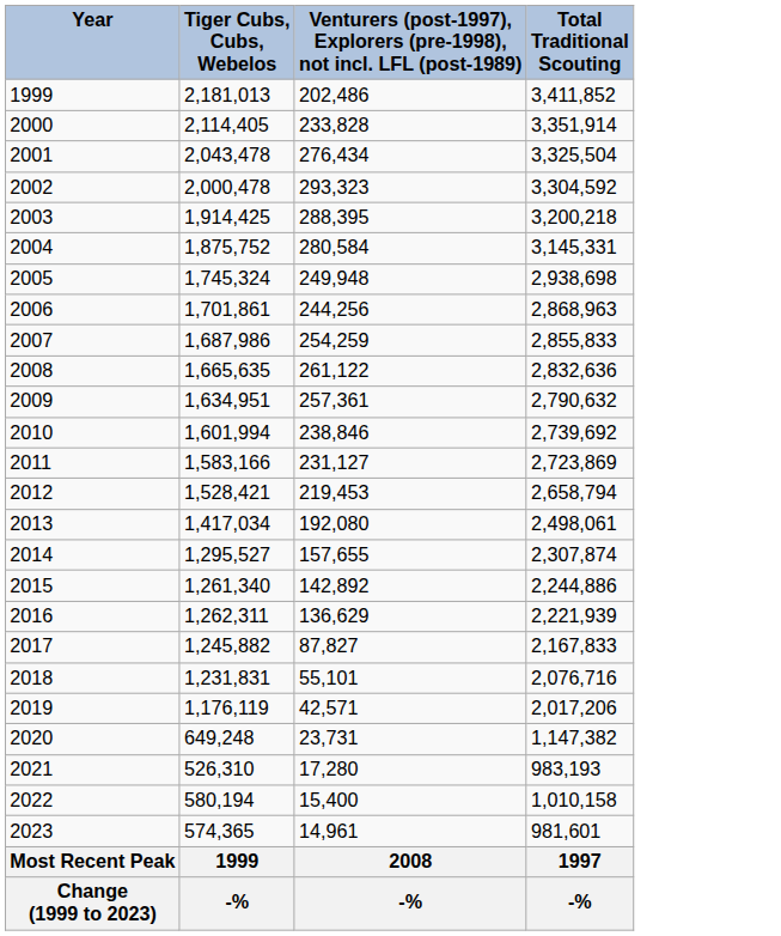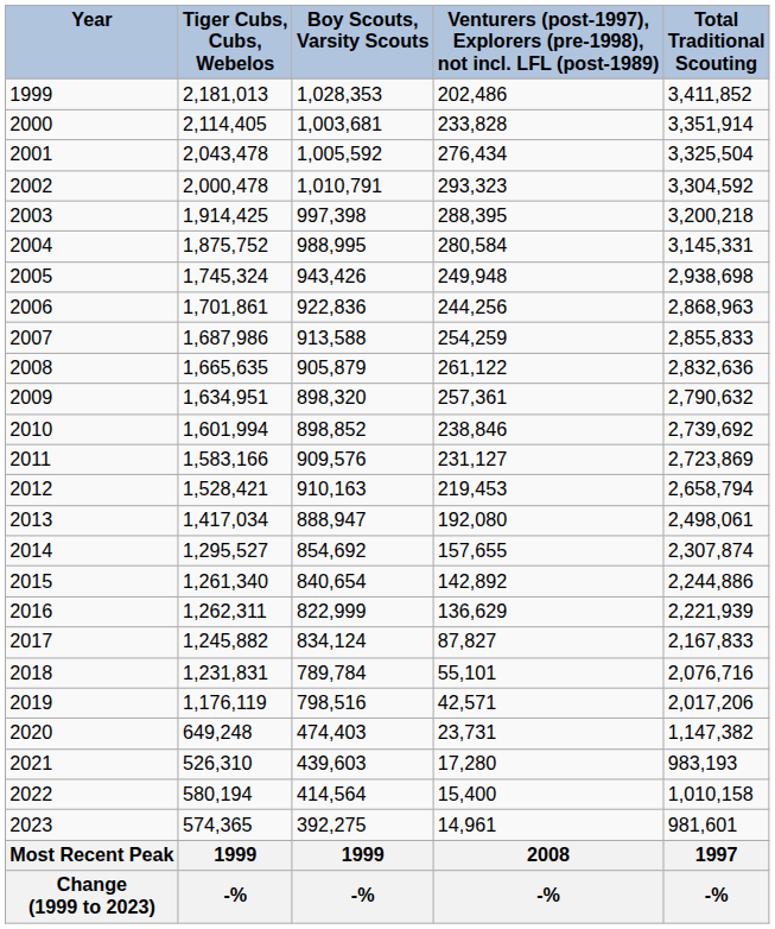 <table class="wikitable">
 <tr>
 <th style="background: lightsteelblue; text-align: center; vertical-align: top;">Year</th>
 <th style="background: lightsteelblue; text-align: center; vertical-align: top;">Tiger Cubs,<br> Cubs,<br> Webelos</th>
+<th style="background: lightsteelblue; text-align: center; vertical-align: top;">Boy Scouts,<br>Varsity Scouts</th>
 <th style="background: lightsteelblue; text-align: center; vertical-align: top;">Venturers (post-1997), <br>Explorers (pre-1998), <br>not incl. LFL (post-1989)</th>
 <th style="background: lightsteelblue; text-align: center; vertical-align: top;">Total<br>Traditional<br>Scouting</th>
 </tr>
 <tr>
 <td>1999</td>
 <td>2,181,013</td>
+<td>1,028,353</td>
 <td>202,486</td>
 <td>3,411,852</td>
 </tr>
 <tr>
 <td>2000</td>
 <td>2,114,405</td>
+<td>1,003,681</td>
 <td>233,828</td>
 <td>3,351,914</td>
 </tr>
 <tr>
 <td>2001</td>
 <td>2,043,478</td>
+<td>1,005,592</td>
 <td>276,434</td>
 <td>3,325,504</td>
 </tr>
 <tr>
 <td>2002</td>
 <td>2,000,478</td>
+<td>1,010,791</td>
 <td>293,323</td>
 <td>3,304,592</td>
 </tr>
 <tr>
 <td>2003</td>
 <td>1,914,425</td>
+<td>997,398</td>
 <td>288,395</td>
 <td>3,200,218</td>
 </tr>
 <tr>
 <td>2004</td>
 <td>1,875,752</td>
+<td>988,995</td>
 <td>280,584</td>
 <td>3,145,331</td>
 </tr>
 <tr>
 <td>2005</td>
 <td>1,745,324</td>
+<td>943,426</td>
 <td>249,948</td>
 <td>2,938,698</td>
 </tr>
 <tr>
 <td>2006</td>
 <td>1,701,861</td>
+<td>922,836</td>
 <td>244,256</td>
 <td>2,868,963</td>
 </tr>
 <tr>
 <td>2007</td>
 <td>1,687,986</td>
+<td>913,588</td>
 <td>254,259</td>
 <td>2,855,833</td>
 </tr>
 <tr>
 <td>2008</td>
 <td>1,665,635</td>
+<td>905,879</td>
 <td>261,122</td>
 <td>2,832,636</td>
 </tr>
 <tr>
 <td>2009</td>
 <td>1,634,951</td>
+<td>898,320</td>
 <td>257,361</td>
 <td>2,790,632</td>
 </tr>
 <tr>
 <td>2010</td>
 <td>1,601,994</td>
+<td>898,852</td>
 <td>238,846</td>
 <td>2,739,692</td>
 </tr>
 <tr>
 <td>2011</td>
 <td>1,583,166</td>
+<td>909,576</td>
 <td>231,127</td>
 <td>2,723,869</td>
 </tr>
 <tr>
 <td>2012</td>
 <td>1,528,421</td>
+<td>910,163</td>
 <td>219,453</td>
 <td>2,658,794</td>
 </tr>
 <tr>
 <td>2013</td>
 <td>1,417,034</td>
+<td>888,947</td>
 <td>192,080</td>
 <td>2,498,061</td>
 </tr>
 <tr>
 <td>2014</td>
 <td>1,295,527</td>
+<td>854,692</td>
 <td>157,655</td>
 <td>2,307,874</td>
 </tr>
 <tr>
 <td>2015</td>
 <td>1,261,340</td>
+<td>840,654</td>
 <td>142,892</td>
 <td>2,244,886</td>
 </tr>
 <tr>
 <td>2016</td>
 <td>1,262,311</td>
+<td>822,999</td>
 <td>136,629</td>
 <td>2,221,939</td>
 </tr>
 <tr>
 <td>2017</td>
 <td>1,245,882</td>
+<td>834,124</td>
 <td>87,827</td>
 <td>2,167,833</td>
 </tr>
 <tr>
 <td>2018</td>
 <td>1,231,831</td>
+<td>789,784</td>
 <td>55,101</td>
 <td>2,076,716</td>
 </tr>
 <tr>
 <td>2019</td>
 <td>1,176,119</td>
+<td>798,516</td>
 <td>42,571</td>
 <td>2,017,206</td>
 </tr>
 <tr>
 <td>2020</td>
 <td>649,248</td>
+<td>474,403</td>
 <td>23,731</td>
 <td>1,147,382</td>
 </tr>
 <tr>
 <td>2021</td>
 <td>526,310</td>
+<td>439,603</td>
 <td>17,280</td>
 <td>983,193</td>
 </tr>
 <tr>
 <td>2022</td>
 <td>580,194</td>
+<td>414,564</td>
 <td>15,400</td>
 <td>1,010,158</td>
 </tr>
 <tr>
 <td>2023</td>
 <td>574,365</td>
+<td>392,275</td>
 <td>14,961</td>
 <td>981,601</td>
 </tr>
 <tr>
 <th scope=row>Most Recent Peak</th>
+<th scope=row>1999</th>
 <th scope=row>1999</th>
 <th scope=row>2008</th>
 <th scope=row>1997</th>
 </tr>
 <tr>
 <th scope=row>Change <br>(1999 to 2023)</th>
 <th scope=row>-%</th>
 <th scope=row>-%</th>
 <th scope=row>-%</th>
+<th scope=row>-%</th>
 </tr>
 </table>
